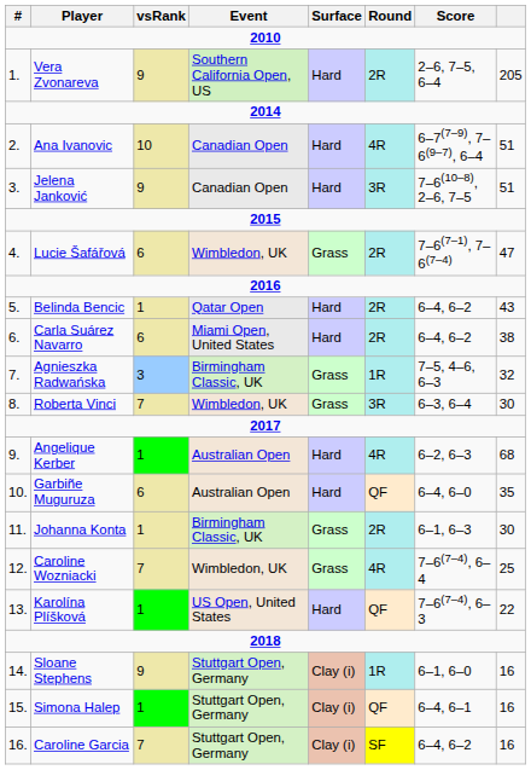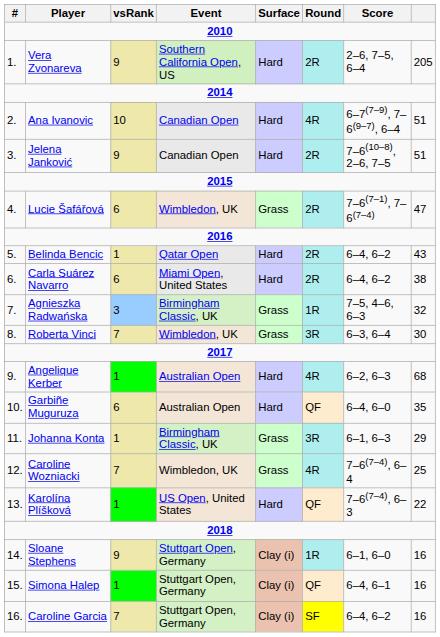 <table class="wikitable sortable">
 <tr>
 <th>#</th>
 <th>Player</th>
 <th>vsRank</th>
 <th>Event</th>
 <th>Surface</th>
 <th>Round</th>
 <th>Score</th>
 <th></th>
 </tr>
 <tr>
 <td colspan=8 style=text-align:center><strong><a href='#'>2010</a></strong></td>
 </tr>
 <tr>
 <td>1.</td>
 <td> <a href='#'>Vera Zvonareva</a></td>
 <td bgcolor=eee8aa>9</td>
 <td bgcolor=D0F0CO><a href='#'>Southern California Open</a>, US</td>
 <td bgcolor=CCCCFF>Hard</td>
 <td bgcolor=afeeee>2R</td>
 <td>2–6, 7–5, 6–4</td>
 <td>205</td>
 </tr>
 <tr>
 <td colspan=8 style=text-align:center><strong><a href='#'>2014</a></strong></td>
 </tr>
 <tr>
 <td>2.</td>
 <td> <a href='#'>Ana Ivanovic</a></td>
 <td bgcolor=EEE8AA>10</td>
 <td bgcolor=e9e9e9><a href='#'>Canadian Open</a></td>
 <td bgcolor=ccccff>Hard</td>
 <td bgcolor=afeeee>4R</td>
 <td>6–7<sup>(7–9)</sup>, 7–6<sup>(9–7)</sup>, 6–4</td>
 <td>51</td>
 </tr>
 <tr>
 <td>3.</td>
 <td> <a href='#'>Jelena Janković</a></td>
 <td bgcolor=EEE8AA>9</td>
 <td bgcolor=e9e9e9>Canadian Open</td>
 <td bgcolor=ccccff>Hard</td>
-<td bgcolor=afeeee>3R</td>
+<td bgcolor=afeeee>2R</td>
 <td>7–6<sup>(10–8)</sup>, 2–6, 7–5</td>
 <td>51</td>
 </tr>
 <tr>
 <td colspan=8 style=text-align:center><strong><a href='#'>2015</a></strong></td>
 </tr>
 <tr>
 <td>4.</td>
 <td> <a href='#'>Lucie Šafářová</a></td>
 <td bgcolor=eee8aa>6</td>
 <td bgcolor=f3e6d7><a href='#'>Wimbledon</a>, UK</td>
 <td bgcolor=CCFFCC>Grass</td>
 <td bgcolor=afeeee>2R</td>
 <td>7–6<sup>(7–1)</sup>, 7–6<sup>(7–4)</sup></td>
 <td>47</td>
 </tr>
 <tr>
 <td colspan=8 style=text-align:center><strong><a href='#'>2016</a></strong></td>
 </tr>
 <tr>
 <td>5.</td>
 <td> <a href='#'>Belinda Bencic</a></td>
 <td bgcolor=EEE8AA>1</td>
 <td bgcolor=e9e9e9><a href='#'>Qatar Open</a></td>
 <td bgcolor=ccccff>Hard</td>
 <td bgcolor=afeeee>2R</td>
 <td>6–4, 6–2</td>
 <td>43</td>
 </tr>
 <tr>
 <td>6.</td>
 <td> <a href='#'>Carla Suárez Navarro</a></td>
 <td bgcolor=EEE8AA>6</td>
 <td bgcolor=e9e9e9><a href='#'>Miami Open</a>, United States</td>
 <td bgcolor=ccccff>Hard</td>
 <td bgcolor=afeeee>2R</td>
 <td>6–4, 6–2</td>
 <td>38</td>
 </tr>
 <tr>
 <td>7.</td>
 <td> <a href='#'>Agnieszka Radwańska</a></td>
 <td bgcolor=99ccff>3</td>
 <td bgcolor=d4f1c5><a href='#'>Birmingham Classic</a>, UK</td>
 <td bgcolor=CCFFCC>Grass</td>
 <td bgcolor=afeeee>1R</td>
 <td>7–5, 4–6, 6–3</td>
 <td>32</td>
 </tr>
 <tr>
 <td>8.</td>
 <td> <a href='#'>Roberta Vinci</a></td>
 <td bgcolor=eee8aa>7</td>
 <td bgcolor=f3e6d7><a href='#'>Wimbledon</a>, UK</td>
 <td bgcolor=CCFFCC>Grass</td>
 <td bgcolor=afeeee>3R</td>
 <td>6–3, 6–4</td>
 <td>30</td>
 </tr>
 <tr>
 <td colspan=8 style=text-align:center><strong><a href='#'>2017</a></strong></td>
 </tr>
 <tr>
 <td>9.</td>
 <td> <a href='#'>Angelique Kerber</a></td>
 <td bgcolor= lime>1</td>
 <td bgcolor=f3e6d7><a href='#'>Australian Open</a></td>
 <td bgcolor=CCCCFF>Hard</td>
 <td bgcolor=afeeee>4R</td>
 <td>6–2, 6–3</td>
 <td>68</td>
 </tr>
 <tr>
 <td>10.</td>
 <td> <a href='#'>Garbiñe Muguruza</a></td>
 <td bgcolor= EEE8AA>6</td>
 <td bgcolor=f3e6d7>Australian Open</td>
 <td bgcolor=CCCCFF>Hard</td>
 <td bgcolor=ffebcd>QF</td>
 <td>6–4, 6–0</td>
 <td>35</td>
 </tr>
 <tr>
 <td>11.</td>
 <td> <a href='#'>Johanna Konta</a></td>
 <td bgcolor= EEE8AA>1</td>
 <td bgcolor=d4f1c5><a href='#'>Birmingham Classic</a>, UK</td>
 <td bgcolor=CCFFCC>Grass</td>
-<td bgcolor=afeeee>2R</td>
+<td bgcolor=afeeee>3R</td>
 <td>6–1, 6–3</td>
-<td>30</td>
+<td>29</td>
 </tr>
 <tr>
 <td>12.</td>
 <td> <a href='#'>Caroline Wozniacki</a></td>
 <td bgcolor=eee8aa>7</td>
 <td bgcolor=f3e6d7>Wimbledon, UK</td>
 <td bgcolor=CCFFCC>Grass</td>
 <td bgcolor=afeeee>4R</td>
 <td>7–6<sup>(7–4)</sup>, 6–4</td>
 <td>25</td>
 </tr>
 <tr>
 <td>13.</td>
 <td> <a href='#'>Karolína Plíšková</a></td>
 <td bgcolor=lime>1</td>
 <td bgcolor=f3e6d7><a href='#'>US Open</a>, United States</td>
 <td bgcolor=CCCCFF>Hard</td>
 <td bgcolor=ffebcd>QF</td>
 <td>7–6<sup>(7–4)</sup>, 6–3</td>
 <td>22</td>
 </tr>
 <tr>
 <td colspan=8 style=text-align:center><strong><a href='#'>2018</a></strong></td>
 </tr>
 <tr>
 <td>14.</td>
 <td> <a href='#'>Sloane Stephens</a></td>
 <td bgcolor=EEE8AA>9</td>
 <td bgcolor=d4f1c5><a href='#'>Stuttgart Open</a>, Germany</td>
 <td bgcolor=EBC2AF>Clay (i)</td>
 <td bgcolor=afeeee>1R</td>
 <td>6–1, 6–0</td>
 <td>16</td>
 </tr>
 <tr>
 <td>15.</td>
 <td> <a href='#'>Simona Halep</a></td>
 <td bgcolor=lime>1</td>
 <td bgcolor=d4f1c5>Stuttgart Open, Germany</td>
 <td bgcolor=EBC2AF>Clay (i)</td>
 <td bgcolor=ffebcd>QF</td>
 <td>6–4, 6–1</td>
 <td>16</td>
 </tr>
 <tr>
 <td>16.</td>
 <td> <a href='#'>Caroline Garcia</a></td>
 <td bgcolor=EEE8AA>7</td>
 <td bgcolor=d4f1c5>Stuttgart Open, Germany</td>
 <td bgcolor=EBC2AF>Clay (i)</td>
 <td bgcolor=yellow>SF</td>
 <td>6–4, 6–2</td>
 <td>16</td>
 </tr>
 </table>
